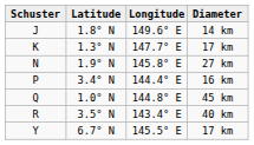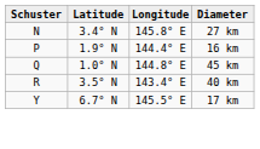 <table class="wikitable">
 <tr>
 <th width="25%" style="background:#eeeeee;">Schuster</th>
 <th width="25%" style="background:#eeeeee;">Latitude</th>
 <th width="25%" style="background:#eeeeee;">Longitude</th>
 <th width="25%" style="background:#eeeeee;">Diameter</th>
 </tr>
 <tr>
-<td align="center">J</td>
-<td align="center">1.8° N</td>
-<td align="center">149.6° E</td>
-<td align="center">14 km</td>
-</tr>
-<tr>
-<td align="center">K</td>
-<td align="center">1.3° N</td>
-<td align="center">147.7° E</td>
-<td align="center">17 km</td>
-</tr>
-<tr>
 <td align="center">N</td>
-<td align="center">1.9° N</td>
+<td align="center">3.4° N</td>
 <td align="center">145.8° E</td>
 <td align="center">27 km</td>
 </tr>
 <tr>
 <td align="center">P</td>
-<td align="center">3.4° N</td>
+<td align="center">1.9° N</td>
 <td align="center">144.4° E</td>
 <td align="center">16 km</td>
 </tr>
 <tr>
 <td align="center">Q</td>
 <td align="center">1.0° N</td>
 <td align="center">144.8° E</td>
 <td align="center">45 km</td>
 </tr>
 <tr>
 <td align="center">R</td>
 <td align="center">3.5° N</td>
 <td align="center">143.4° E</td>
 <td align="center">40 km</td>
 </tr>
 <tr>
 <td align="center">Y</td>
 <td align="center">6.7° N</td>
 <td align="center">145.5° E</td>
 <td align="center">17 km</td>
 </tr>
 </table>
